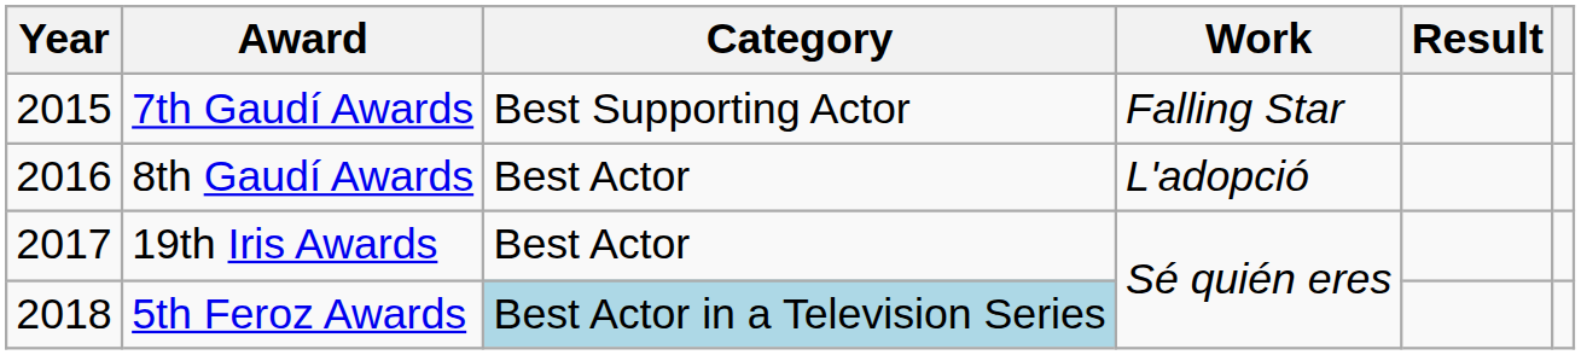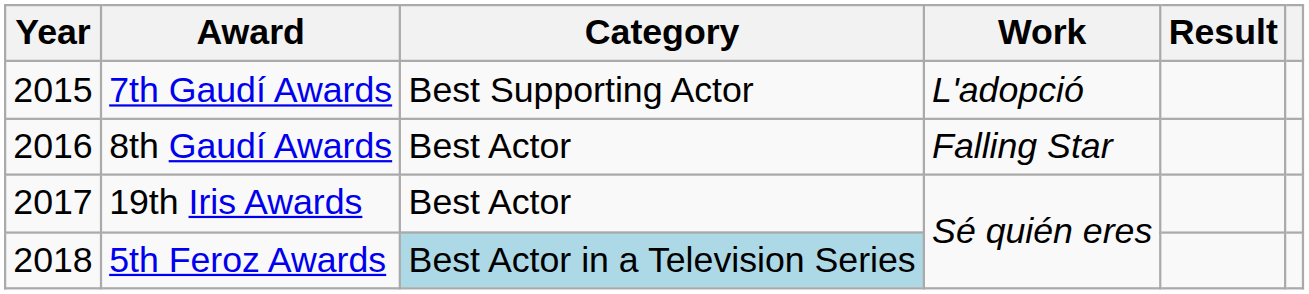 <table class="wikitable sortable plainrowheaders">
 <tr>
 <th>Year</th>
 <th>Award</th>
 <th>Category</th>
 <th>Work</th>
 <th>Result</th>
 <th scope="col" class="unsortable"></th>
 </tr>
 <tr>
 <td align = "center">2015</td>
 <td><a href='#'>7th Gaudí Awards</a></td>
 <td>Best Supporting Actor</td>
-<td><em>Falling Star</em></td>
+<td><em>L'adopció</em></td>
 <td></td>
 <td align = "center"></td>
 </tr>
 <tr>
 <td align = "center">2016</td>
 <td>8th <a href='#'>Gaudí Awards</a></td>
 <td>Best Actor</td>
-<td><em>L'adopció</em></td>
+<td><em>Falling Star</em></td>
 <td></td>
 <td align = "center"></td>
 </tr>
 <tr>
 <td align = "center">2017</td>
 <td>19th <a href='#'>Iris Awards</a></td>
 <td>Best Actor</td>
 <td rowspan = "2"><em>Sé quién eres</em></td>
 <td></td>
 <td align = "center"></td>
 </tr>
 <tr>
 <td align = "center">2018</td>
 <td><a href='#'>5th Feroz Awards</a></td>
 <td style="background: lightblue;">Best Actor in a Television Series</td>
 <td></td>
 <td align = "center"></td>
 </tr>
 </table>
